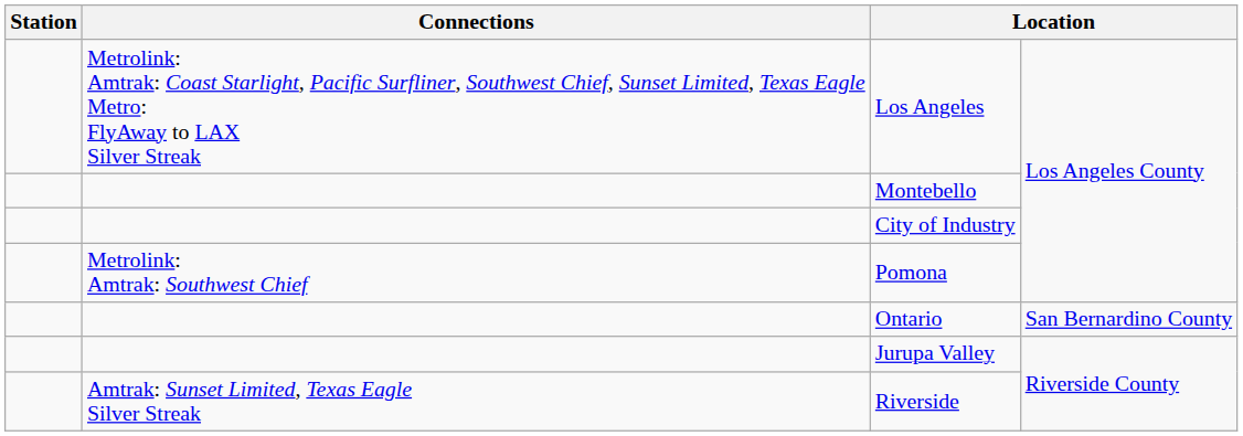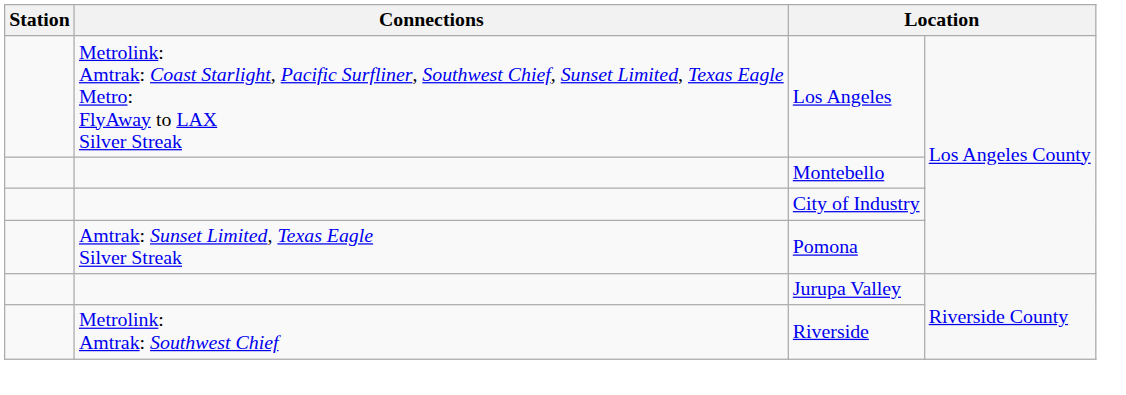 <table class="wikitable plainrowheaders">
 <tr>
 <th>Station</th>
 <th>Connections</th>
 <th colspan="2">Location<br></th>
 </tr>
 <tr>
 <td></td>
 <td> <a href='#'>Metrolink</a>:     <br> <a href='#'>Amtrak</a>: <em><a href='#'>Coast Starlight</a></em>, <em><a href='#'>Pacific Surfliner</a></em>, <em><a href='#'>Southwest Chief</a></em>, <em><a href='#'>Sunset Limited</a></em>, <em><a href='#'>Texas Eagle</a></em><br> <a href='#'>Metro</a>:    <br> <a href='#'>FlyAway</a> to <a href='#'>LAX</a><br><a href='#'>Silver Streak</a></td>
 <td><a href='#'>Los Angeles</a></td>
 <td rowspan="4" bgcolor = #f8f8f8><a href='#'>Los Angeles County</a></td>
 </tr>
 <tr>
 <td></td>
 <td></td>
 <td><a href='#'>Montebello</a></td>
 </tr>
 <tr>
 <td></td>
 <td></td>
 <td><a href='#'>City of Industry</a></td>
 </tr>
 <tr>
 <td></td>
-<td> <a href='#'>Metrolink</a>:  <br> <a href='#'>Amtrak</a>: <em><a href='#'>Southwest Chief</a></em></td>
+<td> <a href='#'>Amtrak</a>: <em><a href='#'>Sunset Limited</a></em>, <em><a href='#'>Texas Eagle</a></em><br><a href='#'>Silver Streak</a></td>
 <td><a href='#'>Pomona</a></td>
-</tr>
-<tr>
-<td></td>
-<td></td>
-<td><a href='#'>Ontario</a></td>
-<td bgcolor = #f8f8f8><a href='#'>San Bernardino County</a></td>
 </tr>
 <tr>
 <td></td>
 <td></td>
 <td><a href='#'>Jurupa Valley</a></td>
 <td rowspan="2" = bgcolor = #f8f8f8><a href='#'>Riverside County</a></td>
 </tr>
 <tr>
 <td></td>
-<td> <a href='#'>Amtrak</a>: <em><a href='#'>Sunset Limited</a></em>, <em><a href='#'>Texas Eagle</a></em><br><a href='#'>Silver Streak</a></td>
+<td> <a href='#'>Metrolink</a>:  <br> <a href='#'>Amtrak</a>: <em><a href='#'>Southwest Chief</a></em></td>
 <td><a href='#'>Riverside</a></td>
 </tr>
 </table>
